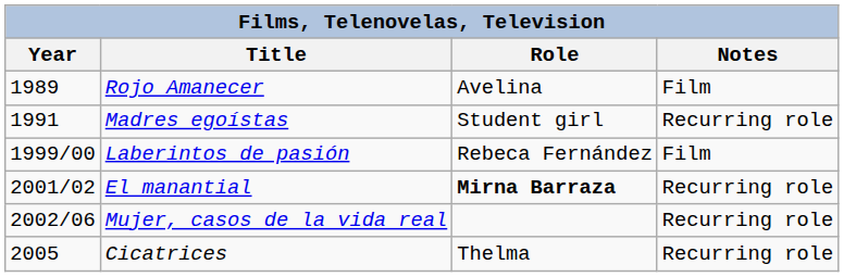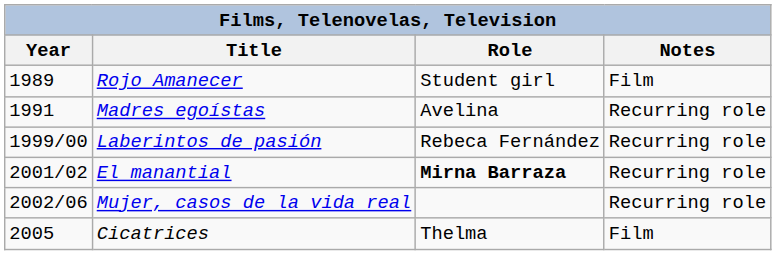 <table class="wikitable">
 <tr>
 <th colspan="5" style="background:LightSteelBlue;">Films, Telenovelas, Television</th>
 </tr>
 <tr>
 <th>Year</th>
 <th>Title</th>
 <th>Role</th>
 <th>Notes</th>
 </tr>
 <tr>
 <td>1989</td>
 <td><em><a href='#'>Rojo Amanecer</a></em></td>
-<td>Avelina</td>
+<td>Student girl</td>
 <td>Film</td>
 </tr>
 <tr>
 <td>1991</td>
 <td><em><a href='#'>Madres egoístas</a></em></td>
-<td>Student girl</td>
+<td>Avelina</td>
 <td>Recurring role</td>
 </tr>
 <tr>
 <td>1999/00</td>
 <td><em><a href='#'>Laberintos de pasión</a></em></td>
 <td>Rebeca Fernández</td>
-<td>Film</td>
+<td>Recurring role</td>
 </tr>
 <tr>
 <td>2001/02</td>
 <td><em><a href='#'>El manantial</a></em></td>
 <td><strong>Mirna Barraza</strong></td>
 <td>Recurring role</td>
 </tr>
 <tr>
 <td>2002/06</td>
 <td><em><a href='#'>Mujer, casos de la vida real</a></em></td>
 <td></td>
 <td>Recurring role</td>
 </tr>
 <tr>
 <td>2005</td>
 <td><em>Cicatrices</em></td>
 <td>Thelma</td>
-<td>Recurring role</td>
+<td>Film</td>
 </tr>
 </table>
